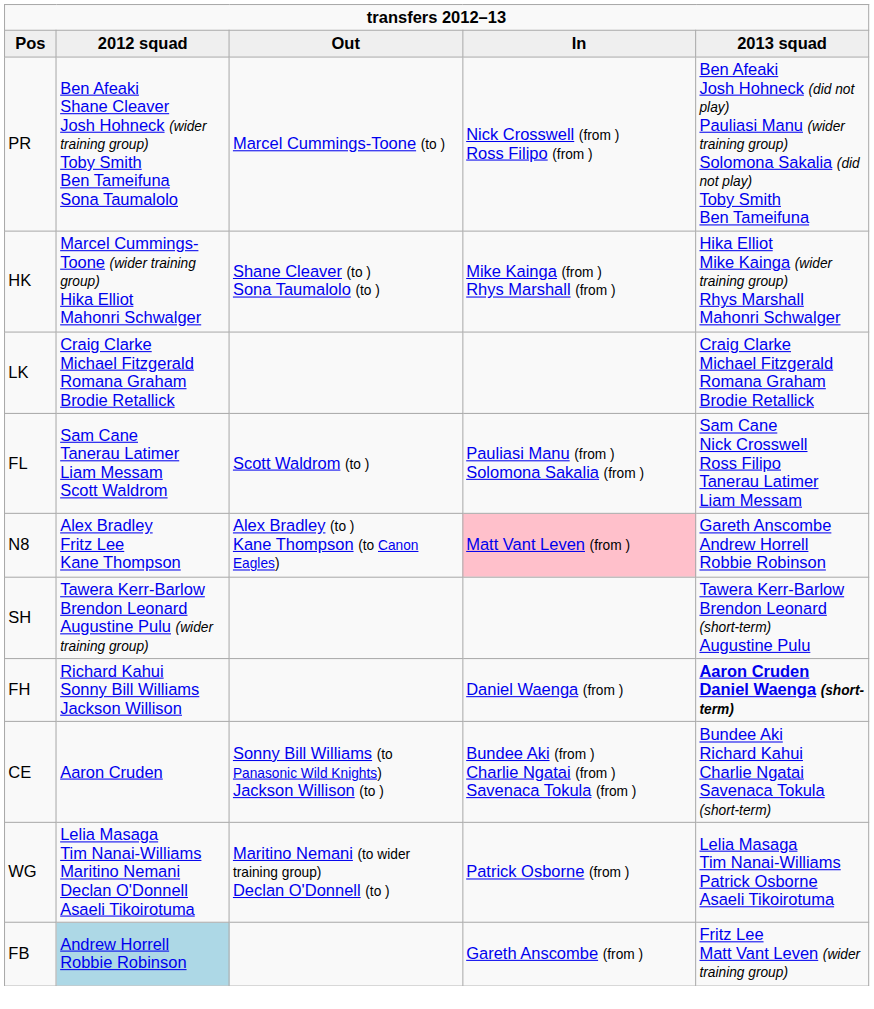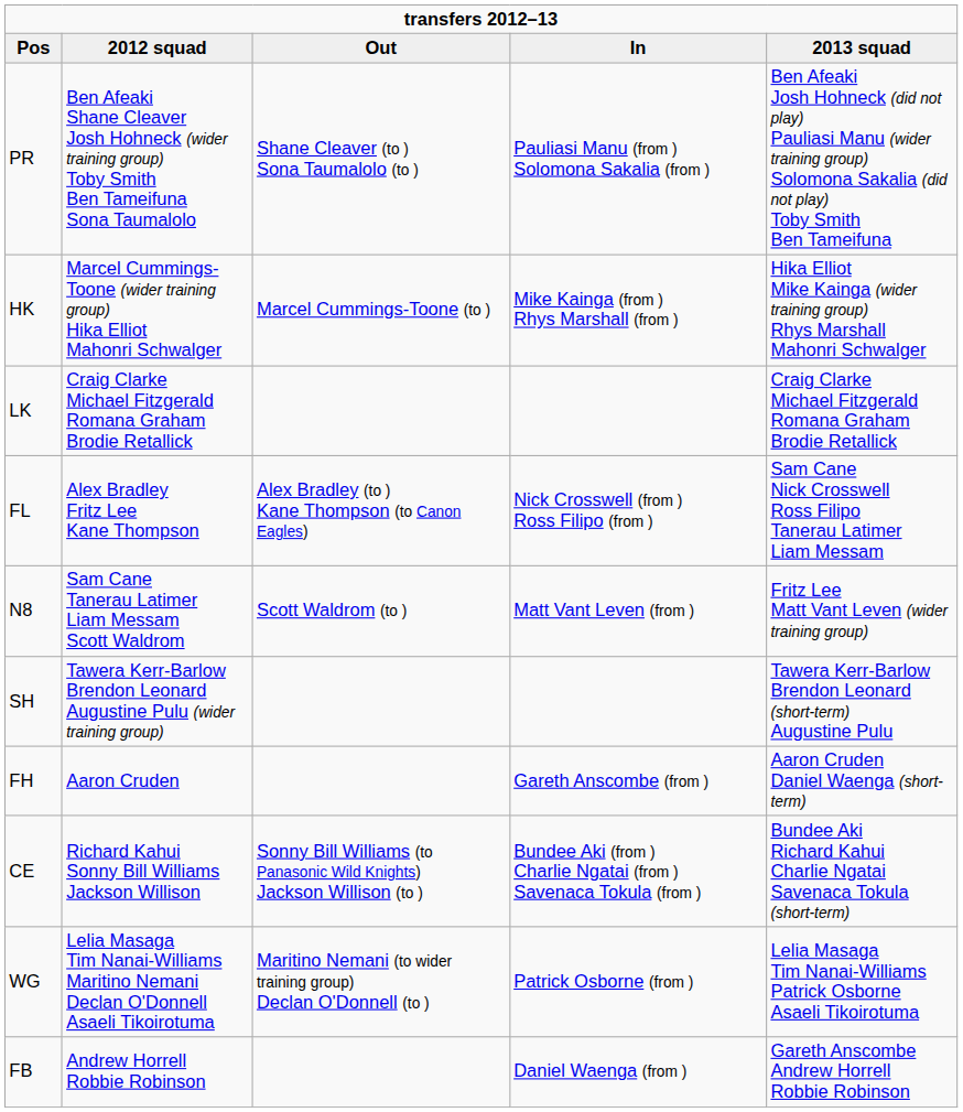 <table class="wikitable" style="text-align: left; width:95%">
 <tr>
 <td colspan="100%" style="text-align:center;"><strong> transfers 2012–13</strong></td>
 </tr>
 <tr>
 <th style="background:#efefef; width:6%;">Pos</th>
 <th style="background:#efefef; width:20%;">2012 squad</th>
 <th style="background:#efefef; width:27%;">Out</th>
 <th style="background:#efefef; width:27%;">In</th>
 <th style="background:#efefef; width:20%;">2013 squad</th>
 </tr>
 <tr>
 <td>PR</td>
 <td> <a href='#'>Ben Afeaki</a><br><a href='#'>Shane Cleaver</a><br><a href='#'>Josh Hohneck</a> <small><em>(wider training group)</em></small><br><a href='#'>Toby Smith</a><br><a href='#'>Ben Tameifuna</a><br><a href='#'>Sona Taumalolo</a></td>
-<td>  <a href='#'>Marcel Cummings-Toone</a> <small>(to )</small></td>
-<td>  <a href='#'>Nick Crosswell</a> <small>(from )</small><br> <a href='#'>Ross Filipo</a> <small>(from )</small></td>
+<td>  <a href='#'>Shane Cleaver</a> <small>(to )</small><br> <a href='#'>Sona Taumalolo</a> <small>(to )</small></td>
+<td>  <a href='#'>Pauliasi Manu</a> <small>(from )</small><br> <a href='#'>Solomona Sakalia</a> <small>(from )</small></td>
 <td> <a href='#'>Ben Afeaki</a><br><a href='#'>Josh Hohneck</a> <small><em>(did not play)</em></small><br><a href='#'>Pauliasi Manu</a> <small><em>(wider training group)</em></small><br><a href='#'>Solomona Sakalia</a> <small><em>(did not play)</em></small><br><a href='#'>Toby Smith</a><br><a href='#'>Ben Tameifuna</a></td>
 </tr>
 <tr>
 <td>HK</td>
 <td> <a href='#'>Marcel Cummings-Toone</a> <small><em>(wider training group)</em></small><br><a href='#'>Hika Elliot</a><br><a href='#'>Mahonri Schwalger</a></td>
-<td>  <a href='#'>Shane Cleaver</a> <small>(to )</small><br> <a href='#'>Sona Taumalolo</a> <small>(to )</small></td>
+<td>  <a href='#'>Marcel Cummings-Toone</a> <small>(to )</small></td>
 <td>  <a href='#'>Mike Kainga</a> <small>(from )</small><br> <a href='#'>Rhys Marshall</a> <small>(from )</small></td>
 <td> <a href='#'>Hika Elliot</a><br><a href='#'>Mike Kainga</a> <small><em>(wider training group)</em></small><br><a href='#'>Rhys Marshall</a><br><a href='#'>Mahonri Schwalger</a></td>
 </tr>
 <tr>
 <td>LK</td>
 <td> <a href='#'>Craig Clarke</a><br><a href='#'>Michael Fitzgerald</a><br><a href='#'>Romana Graham</a><br><a href='#'>Brodie Retallick</a></td>
 <td></td>
 <td></td>
 <td> <a href='#'>Craig Clarke</a><br><a href='#'>Michael Fitzgerald</a><br><a href='#'>Romana Graham</a><br><a href='#'>Brodie Retallick</a></td>
 </tr>
 <tr>
 <td>FL</td>
-<td> <a href='#'>Sam Cane</a><br><a href='#'>Tanerau Latimer</a><br><a href='#'>Liam Messam</a><br><a href='#'>Scott Waldrom</a></td>
-<td>  <a href='#'>Scott Waldrom</a> <small>(to )</small></td>
-<td>  <a href='#'>Pauliasi Manu</a> <small>(from )</small><br> <a href='#'>Solomona Sakalia</a> <small>(from )</small></td>
+<td> <a href='#'>Alex Bradley</a><br><a href='#'>Fritz Lee</a><br><a href='#'>Kane Thompson</a></td>
+<td>  <a href='#'>Alex Bradley</a> <small>(to )</small><br> <a href='#'>Kane Thompson</a> <small>(to  <a href='#'>Canon Eagles</a>)</small></td>
+<td>  <a href='#'>Nick Crosswell</a> <small>(from )</small><br> <a href='#'>Ross Filipo</a> <small>(from )</small></td>
 <td> <a href='#'>Sam Cane</a><br><a href='#'>Nick Crosswell</a><br><a href='#'>Ross Filipo</a><br><a href='#'>Tanerau Latimer</a><br><a href='#'>Liam Messam</a></td>
 </tr>
 <tr>
 <td>N8</td>
-<td> <a href='#'>Alex Bradley</a><br><a href='#'>Fritz Lee</a><br><a href='#'>Kane Thompson</a></td>
-<td>  <a href='#'>Alex Bradley</a> <small>(to )</small><br> <a href='#'>Kane Thompson</a> <small>(to  <a href='#'>Canon Eagles</a>)</small></td>
-<td style="background: pink;">  <a href='#'>Matt Vant Leven</a> <small>(from )</small></td>
-<td> <a href='#'>Gareth Anscombe</a><br><a href='#'>Andrew Horrell</a><br><a href='#'>Robbie Robinson</a></td>
+<td> <a href='#'>Sam Cane</a><br><a href='#'>Tanerau Latimer</a><br><a href='#'>Liam Messam</a><br><a href='#'>Scott Waldrom</a></td>
+<td>  <a href='#'>Scott Waldrom</a> <small>(to )</small></td>
+<td>  <a href='#'>Matt Vant Leven</a> <small>(from )</small></td>
+<td> <a href='#'>Fritz Lee</a><br><a href='#'>Matt Vant Leven</a> <small><em>(wider training group)</em></small></td>
 </tr>
 <tr>
 <td>SH</td>
 <td> <a href='#'>Tawera Kerr-Barlow</a><br><a href='#'>Brendon Leonard</a><br><a href='#'>Augustine Pulu</a> <small><em>(wider training group)</em></small></td>
 <td></td>
 <td></td>
 <td> <a href='#'>Tawera Kerr-Barlow</a><br><a href='#'>Brendon Leonard</a> <small><em>(short-term)</em></small><br><a href='#'>Augustine Pulu</a></td>
 </tr>
 <tr>
 <td>FH</td>
-<td> <a href='#'>Richard Kahui</a><br><a href='#'>Sonny Bill Williams</a><br><a href='#'>Jackson Willison</a></td>
+<td> <a href='#'>Aaron Cruden</a></td>
 <td></td>
-<td>  <a href='#'>Daniel Waenga</a> <small>(from )</small></td>
-<td><strong> <a href='#'>Aaron Cruden</a><br><a href='#'>Daniel Waenga</a> <small><em>(short-term)</em></small></strong></td>
+<td>  <a href='#'>Gareth Anscombe</a> <small>(from )</small></td>
+<td> <a href='#'>Aaron Cruden</a><br><a href='#'>Daniel Waenga</a> <small><em>(short-term)</em></small></td>
 </tr>
 <tr>
 <td>CE</td>
-<td> <a href='#'>Aaron Cruden</a></td>
+<td> <a href='#'>Richard Kahui</a><br><a href='#'>Sonny Bill Williams</a><br><a href='#'>Jackson Willison</a></td>
 <td>  <a href='#'>Sonny Bill Williams</a> <small>(to  <a href='#'>Panasonic Wild Knights</a>)</small><br> <a href='#'>Jackson Willison</a> <small>(to )</small></td>
 <td>  <a href='#'>Bundee Aki</a> <small>(from )</small><br> <a href='#'>Charlie Ngatai</a> <small>(from )</small><br> <a href='#'>Savenaca Tokula</a> <small>(from )</small></td>
 <td> <a href='#'>Bundee Aki</a><br><a href='#'>Richard Kahui</a><br><a href='#'>Charlie Ngatai</a><br><a href='#'>Savenaca Tokula</a> <small><em>(short-term)</em></small></td>
 </tr>
 <tr>
 <td>WG</td>
 <td> <a href='#'>Lelia Masaga</a><br><a href='#'>Tim Nanai-Williams</a><br><a href='#'>Maritino Nemani</a><br><a href='#'>Declan O'Donnell</a><br><a href='#'>Asaeli Tikoirotuma</a></td>
 <td>  <a href='#'>Maritino Nemani</a> <small>(to wider training group)</small><br> <a href='#'>Declan O'Donnell</a> <small>(to )</small></td>
 <td>  <a href='#'>Patrick Osborne</a> <small>(from )</small></td>
 <td> <a href='#'>Lelia Masaga</a><br><a href='#'>Tim Nanai-Williams</a><br><a href='#'>Patrick Osborne</a><br><a href='#'>Asaeli Tikoirotuma</a></td>
 </tr>
 <tr>
 <td>FB</td>
-<td style="background: lightblue;"> <a href='#'>Andrew Horrell</a><br><a href='#'>Robbie Robinson</a></td>
+<td> <a href='#'>Andrew Horrell</a><br><a href='#'>Robbie Robinson</a></td>
 <td></td>
-<td>  <a href='#'>Gareth Anscombe</a> <small>(from )</small></td>
-<td> <a href='#'>Fritz Lee</a><br><a href='#'>Matt Vant Leven</a> <small><em>(wider training group)</em></small></td>
+<td>  <a href='#'>Daniel Waenga</a> <small>(from )</small></td>
+<td> <a href='#'>Gareth Anscombe</a><br><a href='#'>Andrew Horrell</a><br><a href='#'>Robbie Robinson</a></td>
 </tr>
 </table>
